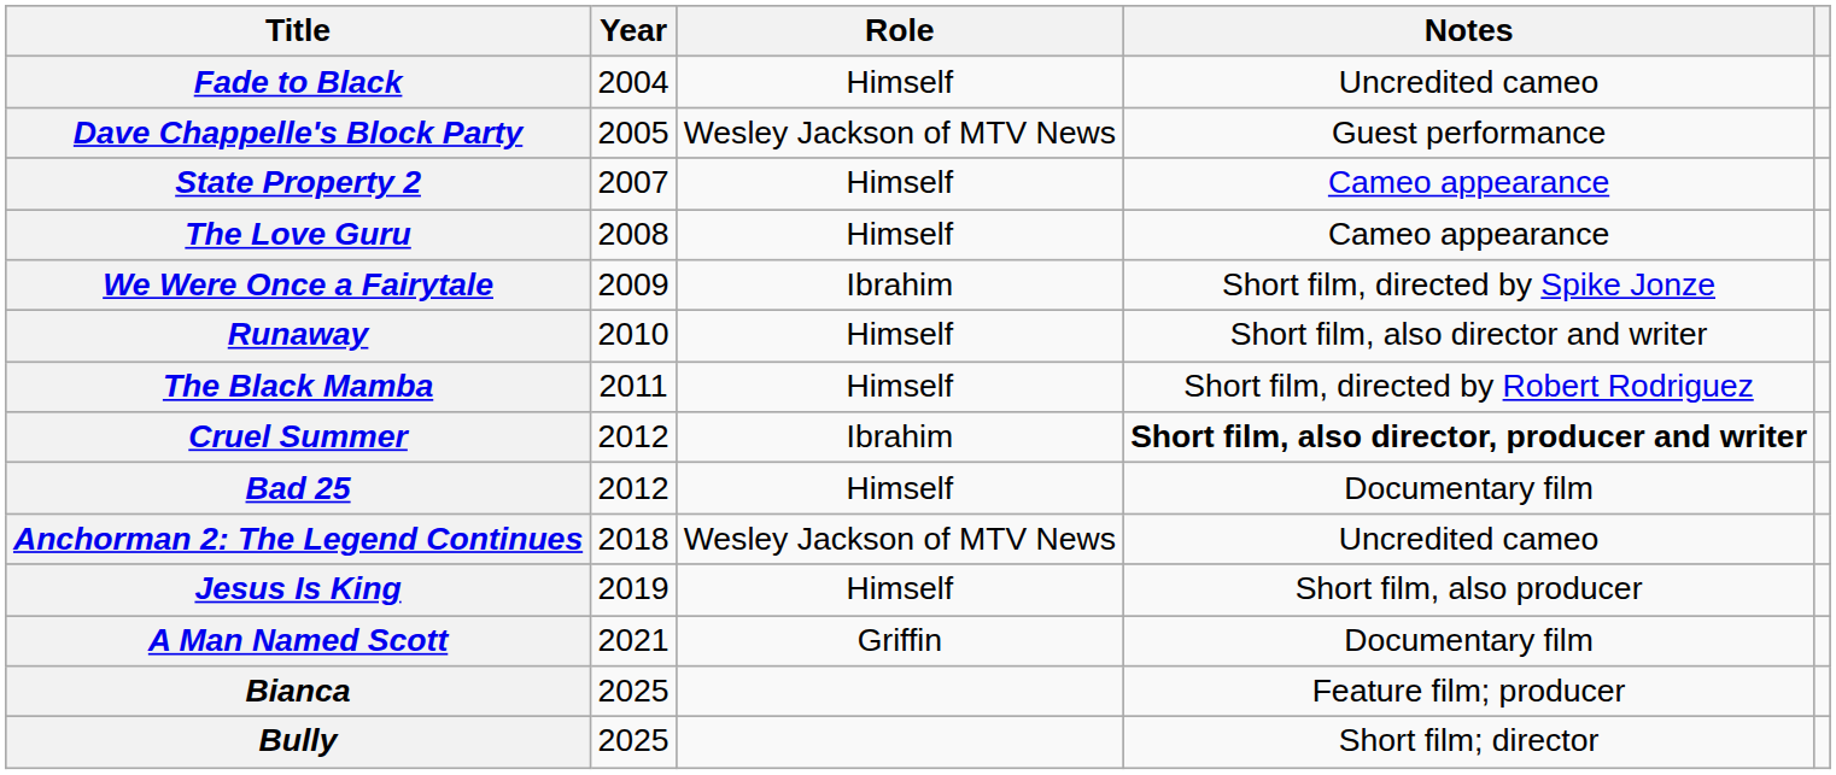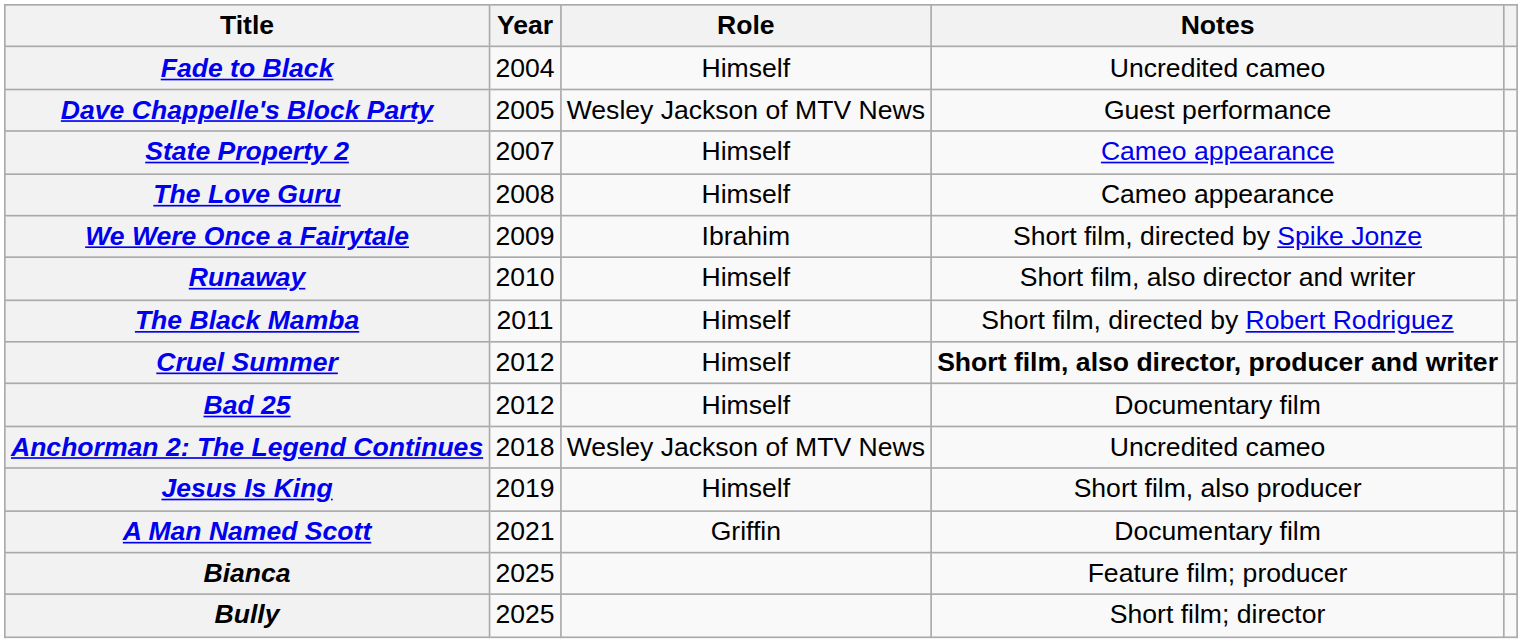 <table class="wikitable sortable plainrowheaders" style="text-align:center;">
 <tr>
 <th>Title</th>
 <th>Year</th>
 <th>Role</th>
 <th>Notes</th>
 <th></th>
 </tr>
 <tr>
 <th scope="row"><em><a href='#'>Fade to Black</a></em></th>
 <td>2004</td>
 <td>Himself</td>
 <td>Uncredited cameo</td>
 <td></td>
 </tr>
 <tr>
 <th scope="row"><em><a href='#'>Dave Chappelle's Block Party</a></em></th>
 <td>2005</td>
 <td>Wesley Jackson of MTV News</td>
 <td>Guest performance</td>
 <td></td>
 </tr>
 <tr>
 <th scope="row"><em><a href='#'>State Property 2</a></em></th>
 <td>2007</td>
 <td>Himself</td>
 <td><a href='#'>Cameo appearance</a></td>
 <td></td>
 </tr>
 <tr>
 <th scope="row"><em><a href='#'>The Love Guru</a></em></th>
 <td>2008</td>
 <td>Himself</td>
 <td>Cameo appearance</td>
 <td></td>
 </tr>
 <tr>
 <th scope="row"><em><a href='#'>We Were Once a Fairytale</a></em></th>
 <td>2009</td>
 <td>Ibrahim</td>
 <td>Short film, directed by <a href='#'>Spike Jonze</a></td>
 <td></td>
 </tr>
 <tr>
 <th scope="row"><em><a href='#'>Runaway</a></em></th>
 <td>2010</td>
 <td>Himself</td>
 <td>Short film, also director and writer</td>
 <td></td>
 </tr>
 <tr>
 <th scope="row"><em><a href='#'>The Black Mamba</a></em></th>
 <td>2011</td>
 <td>Himself</td>
 <td>Short film, directed by <a href='#'>Robert Rodriguez</a></td>
 <td></td>
 </tr>
 <tr>
 <th scope="row"><em><a href='#'>Cruel Summer</a></em></th>
 <td>2012</td>
-<td>Ibrahim</td>
+<td>Himself</td>
 <td><strong>Short film, also director, producer and writer</strong></td>
 <td></td>
 </tr>
 <tr>
 <th scope="row"><em><a href='#'>Bad 25</a></em></th>
 <td>2012</td>
 <td>Himself</td>
 <td>Documentary film</td>
 <td></td>
 </tr>
 <tr>
 <th scope="row"><em><a href='#'>Anchorman 2: The Legend Continues</a></em></th>
 <td>2018</td>
 <td>Wesley Jackson of MTV News</td>
 <td>Uncredited cameo</td>
 <td></td>
 </tr>
 <tr>
 <th scope="row"><em><a href='#'>Jesus Is King</a></em></th>
 <td>2019</td>
 <td>Himself</td>
 <td>Short film, also producer</td>
 <td></td>
 </tr>
 <tr>
 <th scope="row"><em><a href='#'>A Man Named Scott</a></em></th>
 <td>2021</td>
 <td>Griffin</td>
 <td>Documentary film</td>
 <td></td>
 </tr>
 <tr>
 <th scope="row"><em>Bianca</em></th>
 <td>2025</td>
 <td></td>
 <td>Feature film; producer</td>
 <td></td>
 </tr>
 <tr>
 <th scope="row"><em>Bully</em></th>
 <td>2025</td>
 <td></td>
 <td>Short film; director</td>
 <td></td>
 </tr>
 </table>
